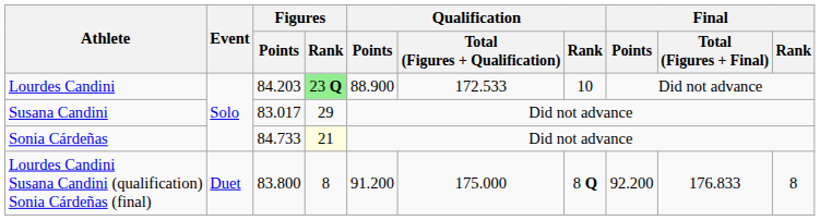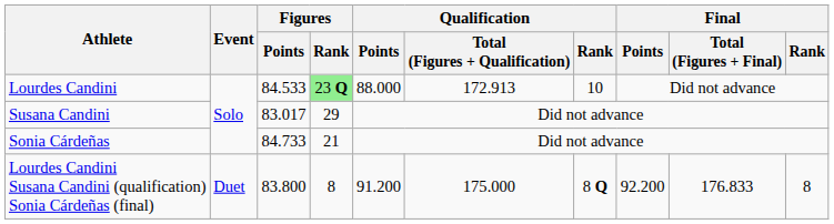 <table class="wikitable" style="font-size:90%">
 <tr>
 <th rowspan="2">Athlete</th>
 <th rowspan="2">Event</th>
 <th colspan=2>Figures</th>
 <th colspan=3>Qualification</th>
 <th colspan=3>Final</th>
 </tr>
 <tr style="font-size:95%">
 <th>Points</th>
 <th>Rank</th>
 <th>Points</th>
 <th>Total<br>(Figures + Qualification)</th>
 <th>Rank</th>
 <th>Points</th>
 <th>Total<br>(Figures + Final)</th>
 <th>Rank</th>
 </tr>
 <tr align=center>
 <td align=left><a href='#'>Lourdes Candini</a></td>
 <td align=left rowspan=3><a href='#'>Solo</a></td>
-<td>84.203</td>
+<td>84.533</td>
 <td style="background: lightgreen;">23 <strong>Q</strong></td>
-<td>88.900</td>
-<td>172.533</td>
+<td>88.000</td>
+<td>172.913</td>
 <td>10</td>
 <td colspan=3>Did not advance</td>
 </tr>
 <tr align=center>
 <td align=left><a href='#'>Susana Candini</a></td>
 <td>83.017</td>
 <td>29</td>
 <td colspan=6>Did not advance</td>
 </tr>
 <tr align=center>
 <td align=left><a href='#'>Sonia Cárdeñas</a></td>
 <td>84.733</td>
-<td style="background: lightyellow;">21</td>
+<td>21</td>
 <td colspan=6>Did not advance</td>
 </tr>
 <tr align=center>
 <td align=left><a href='#'>Lourdes Candini</a><br><a href='#'>Susana Candini</a> (qualification)<br><a href='#'>Sonia Cárdeñas</a> (final)</td>
 <td align=left><a href='#'>Duet</a></td>
 <td>83.800</td>
 <td>8</td>
 <td>91.200</td>
 <td>175.000</td>
 <td>8 <strong>Q</strong></td>
 <td>92.200</td>
 <td>176.833</td>
 <td>8</td>
 </tr>
 </table>
